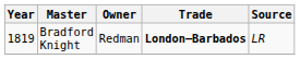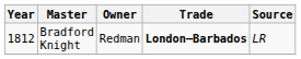 <table class=" wikitable">
 <tr>
 <th>Year</th>
 <th>Master</th>
 <th>Owner</th>
 <th>Trade</th>
 <th>Source</th>
 </tr>
 <tr>
-<td>1819</td>
+<td>1812</td>
 <td>Bradford<br>Knight</td>
 <td>Redman</td>
 <td><strong>London–Barbados</strong></td>
 <td><em>LR</em></td>
 </tr>
 <tr>
 </tr>
 </table>
